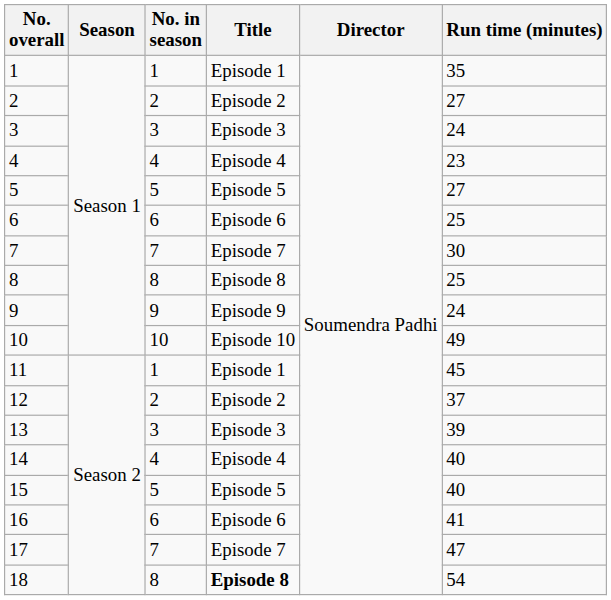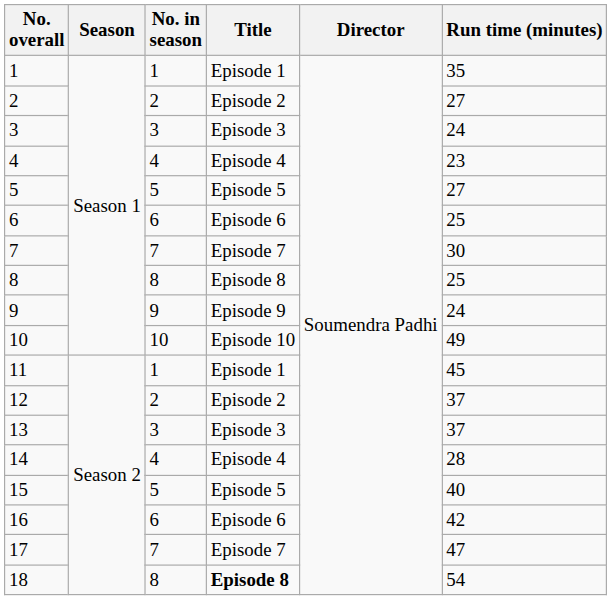 <table class="wikitable sortable">
 <tr>
 <th>No.<br>overall</th>
 <th>Season</th>
 <th>No. in<br>season</th>
 <th>Title</th>
 <th>Director</th>
 <th>Run time (minutes)</th>
 </tr>
 <tr>
 <td>1</td>
 <td rowspan="10">Season 1</td>
 <td>1</td>
 <td>Episode 1</td>
 <td rowspan="18">Soumendra Padhi</td>
 <td>35</td>
 </tr>
 <tr>
 <td>2</td>
 <td>2</td>
 <td>Episode 2</td>
 <td>27</td>
 </tr>
 <tr>
 <td>3</td>
 <td>3</td>
 <td>Episode 3</td>
 <td>24</td>
 </tr>
 <tr>
 <td>4</td>
 <td>4</td>
 <td>Episode 4</td>
 <td>23</td>
 </tr>
 <tr>
 <td>5</td>
 <td>5</td>
 <td>Episode 5</td>
 <td>27</td>
 </tr>
 <tr>
 <td>6</td>
 <td>6</td>
 <td>Episode 6</td>
 <td>25</td>
 </tr>
 <tr>
 <td>7</td>
 <td>7</td>
 <td>Episode 7</td>
 <td>30</td>
 </tr>
 <tr>
 <td>8</td>
 <td>8</td>
 <td>Episode 8</td>
 <td>25</td>
 </tr>
 <tr>
 <td>9</td>
 <td>9</td>
 <td>Episode 9</td>
 <td>24</td>
 </tr>
 <tr>
 <td>10</td>
 <td>10</td>
 <td>Episode 10</td>
 <td>49</td>
 </tr>
 <tr>
 <td>11</td>
 <td rowspan="8">Season 2</td>
 <td>1</td>
 <td>Episode 1</td>
 <td>45</td>
 </tr>
 <tr>
 <td>12</td>
 <td>2</td>
 <td>Episode 2</td>
 <td>37</td>
 </tr>
 <tr>
 <td>13</td>
 <td>3</td>
 <td>Episode 3</td>
-<td>39</td>
+<td>37</td>
 </tr>
 <tr>
 <td>14</td>
 <td>4</td>
 <td>Episode 4</td>
-<td>40</td>
+<td>28</td>
 </tr>
 <tr>
 <td>15</td>
 <td>5</td>
 <td>Episode 5</td>
 <td>40</td>
 </tr>
 <tr>
 <td>16</td>
 <td>6</td>
 <td>Episode 6</td>
-<td>41</td>
+<td>42</td>
 </tr>
 <tr>
 <td>17</td>
 <td>7</td>
 <td>Episode 7</td>
 <td>47</td>
 </tr>
 <tr>
 <td>18</td>
 <td>8</td>
 <td><strong>Episode 8</strong></td>
 <td>54</td>
 </tr>
 </table>
